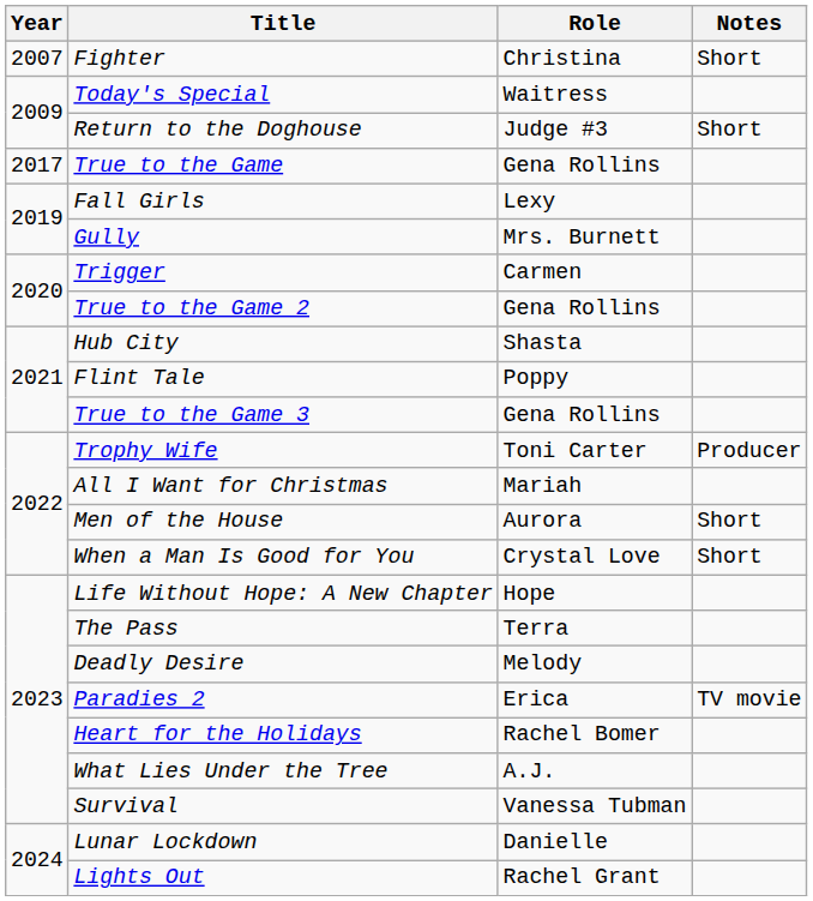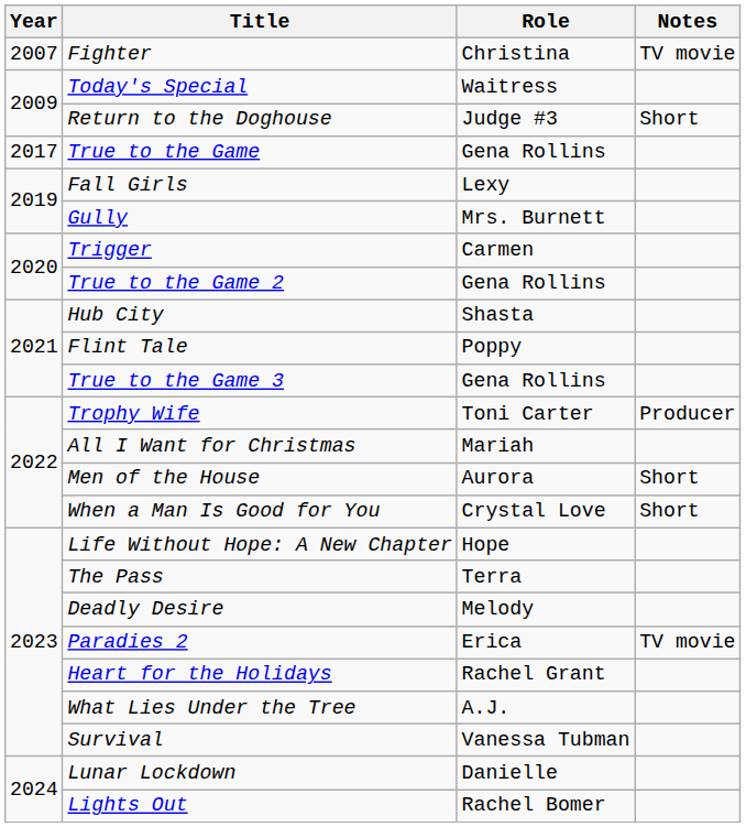 <table class="wikitable sortable">
 <tr>
 <th>Year</th>
 <th>Title</th>
 <th>Role</th>
 <th>Notes</th>
 </tr>
 <tr>
 <td>2007</td>
 <td><em>Fighter</em></td>
 <td>Christina</td>
-<td>Short</td>
+<td>TV movie</td>
 </tr>
 <tr>
 <td rowspan=2>2009</td>
 <td><em><a href='#'>Today's Special</a></em></td>
 <td>Waitress</td>
 </tr>
 <tr>
 <td><em>Return to the Doghouse</em></td>
 <td>Judge #3</td>
 <td>Short</td>
 </tr>
 <tr>
 <td>2017</td>
 <td><em><a href='#'>True to the Game</a></em></td>
 <td>Gena Rollins</td>
 <td></td>
 </tr>
 <tr>
 <td rowspan=2>2019</td>
 <td><em>Fall Girls</em></td>
 <td>Lexy</td>
 <td></td>
 </tr>
 <tr>
 <td><em><a href='#'>Gully</a></em></td>
 <td>Mrs. Burnett</td>
 <td></td>
 </tr>
 <tr>
 <td rowspan=2>2020</td>
 <td><em><a href='#'>Trigger</a></em></td>
 <td>Carmen</td>
 <td></td>
 </tr>
 <tr>
 <td><em><a href='#'>True to the Game 2</a></em></td>
 <td>Gena Rollins</td>
 <td></td>
 </tr>
 <tr>
 <td rowspan=3>2021</td>
 <td><em>Hub City</em></td>
 <td>Shasta</td>
 <td></td>
 </tr>
 <tr>
 <td><em>Flint Tale</em></td>
 <td>Poppy</td>
 <td></td>
 </tr>
 <tr>
 <td><em><a href='#'>True to the Game 3</a></em></td>
 <td>Gena Rollins</td>
 <td></td>
 </tr>
 <tr>
 <td rowspan=4>2022</td>
 <td><em><a href='#'>Trophy Wife</a></em></td>
 <td>Toni Carter</td>
 <td>Producer</td>
 </tr>
 <tr>
 <td><em>All I Want for Christmas</em></td>
 <td>Mariah</td>
 <td></td>
 </tr>
 <tr>
 <td><em>Men of the House</em></td>
 <td>Aurora</td>
 <td>Short</td>
 </tr>
 <tr>
 <td><em>When a Man Is Good for You</em></td>
 <td>Crystal Love</td>
 <td>Short</td>
 </tr>
 <tr>
 <td rowspan=7>2023</td>
 <td><em>Life Without Hope: A New Chapter</em></td>
 <td>Hope</td>
 <td></td>
 </tr>
 <tr>
 <td><em>The Pass</em></td>
 <td>Terra</td>
 <td></td>
 </tr>
 <tr>
 <td><em>Deadly Desire</em></td>
 <td>Melody</td>
 <td></td>
 </tr>
 <tr>
 <td><em><a href='#'>Paradies 2</a></em></td>
 <td>Erica</td>
 <td>TV movie</td>
 </tr>
 <tr>
 <td><em><a href='#'>Heart for the Holidays</a></em></td>
-<td>Rachel Bomer</td>
+<td>Rachel Grant</td>
 <td></td>
 </tr>
 <tr>
 <td><em>What Lies Under the Tree</em></td>
 <td>A.J.</td>
 <td></td>
 </tr>
 <tr>
 <td><em>Survival</em></td>
 <td>Vanessa Tubman</td>
 <td></td>
 </tr>
 <tr>
 <td rowspan=2>2024</td>
 <td><em>Lunar Lockdown</em></td>
 <td>Danielle</td>
 <td></td>
 </tr>
 <tr>
 <td><em><a href='#'>Lights Out</a></em></td>
-<td>Rachel Grant</td>
+<td>Rachel Bomer</td>
 <td></td>
 </tr>
 </table>
